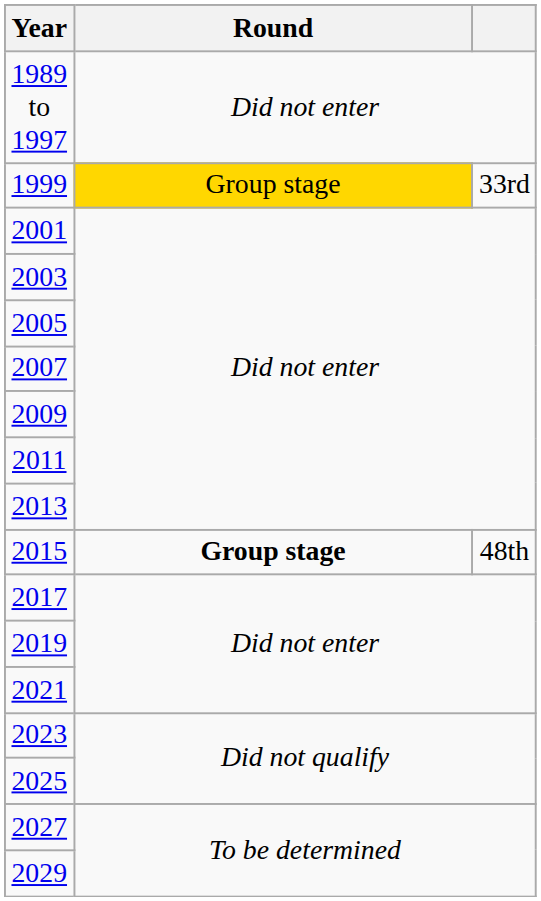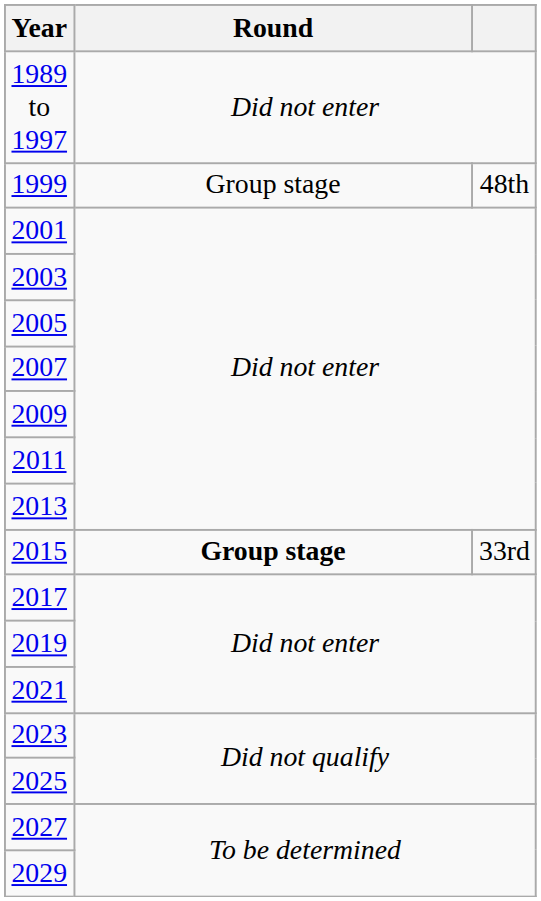 <table class="wikitable" style="text-align: center; font-size:90%">
 <tr>
 <th>Year</th>
 <th style="width:200px">Round</th>
 <th></th>
 </tr>
 <tr>
 <td><a href='#'>1989</a><br>to<br><a href='#'>1997</a></td>
 <td colspan="2"><em>Did not enter</em></td>
 </tr>
 <tr>
 <td><a href='#'>1999</a></td>
-<td style="background: gold;">Group stage</td>
-<td>33rd</td>
+<td>Group stage</td>
+<td>48th</td>
 </tr>
 <tr>
 <td><a href='#'>2001</a></td>
 <td colspan="2" rowspan="7"><em>Did not enter</em></td>
 </tr>
 <tr>
 <td><a href='#'>2003</a></td>
 </tr>
 <tr>
 <td><a href='#'>2005</a></td>
 </tr>
 <tr>
 <td><a href='#'>2007</a></td>
 </tr>
 <tr>
 <td><a href='#'>2009</a></td>
 </tr>
 <tr>
 <td><a href='#'>2011</a></td>
 </tr>
 <tr>
 <td><a href='#'>2013</a></td>
 </tr>
 <tr>
 <td><a href='#'>2015</a></td>
 <td><strong>Group stage</strong></td>
-<td>48th</td>
+<td>33rd</td>
 </tr>
 <tr>
 <td><a href='#'>2017</a></td>
 <td colspan="2" rowspan="3"><em>Did not enter</em></td>
 </tr>
 <tr>
 <td><a href='#'>2019</a></td>
 </tr>
 <tr>
 <td><a href='#'>2021</a></td>
 </tr>
 <tr>
 <td><a href='#'>2023</a></td>
 <td colspan="2" rowspan="2"><em>Did not qualify</em></td>
 </tr>
 <tr>
 <td><a href='#'>2025</a></td>
 </tr>
 <tr>
 <td><a href='#'>2027</a></td>
 <td colspan="2" rowspan="2"><em>To be determined</em></td>
 </tr>
 <tr>
 <td><a href='#'>2029</a></td>
 </tr>
 </table>
